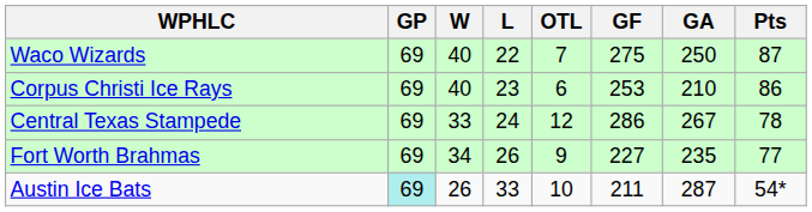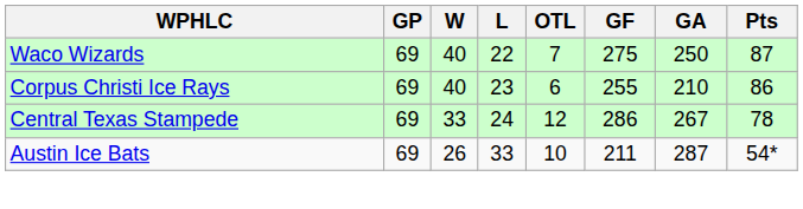 <table class="wikitable">
 <tr>
 <th width="40%" bgcolor="#e0e0e0">WPHLC</th>
 <th width="5%" bgcolor="#e0e0e0">GP</th>
 <th width="5%" bgcolor="#e0e0e0">W</th>
 <th width="5%" bgcolor="#e0e0e0">L</th>
 <th width="5%" bgcolor="#e0e0e0">OTL</th>
 <th width="7.5%" bgcolor="#e0e0e0">GF</th>
 <th width="7.5%" bgcolor="#e0e0e0">GA</th>
 <th width="7.5%" bgcolor="#e0e0e0">Pts</th>
 </tr>
 <tr align="center" bgcolor="#CCFFCC">
 <td align="left"><a href='#'>Waco Wizards</a></td>
 <td>69</td>
 <td>40</td>
 <td>22</td>
 <td>7</td>
 <td>275</td>
 <td>250</td>
 <td>87</td>
 </tr>
 <tr align="center" bgcolor="#CCFFCC">
 <td align="left"><a href='#'>Corpus Christi Ice Rays</a></td>
 <td>69</td>
 <td>40</td>
 <td>23</td>
 <td>6</td>
-<td>253</td>
+<td>255</td>
 <td>210</td>
 <td>86</td>
 </tr>
 <tr align="center" bgcolor="#CCFFCC">
 <td align="left"><a href='#'>Central Texas Stampede</a></td>
 <td>69</td>
 <td>33</td>
 <td>24</td>
 <td>12</td>
 <td>286</td>
 <td>267</td>
 <td>78</td>
 </tr>
-<tr align="center" bgcolor="#CCFFCC">
-<td align="left"><a href='#'>Fort Worth Brahmas</a></td>
-<td>69</td>
-<td>34</td>
-<td>26</td>
-<td>9</td>
-<td>227</td>
-<td>235</td>
-<td>77</td>
-</tr>
 <tr align="center">
 <td align="left"><a href='#'>Austin Ice Bats</a></td>
-<td style="background: paleturquoise;">69</td>
+<td>69</td>
 <td>26</td>
 <td>33</td>
 <td>10</td>
 <td>211</td>
 <td>287</td>
 <td>54*</td>
 </tr>
 </table>
